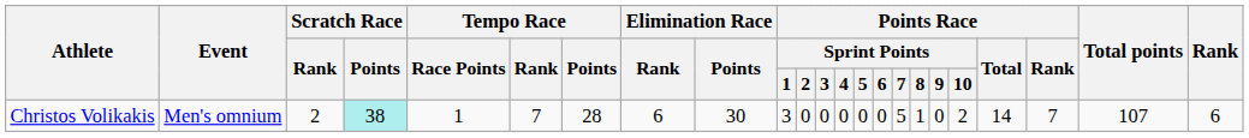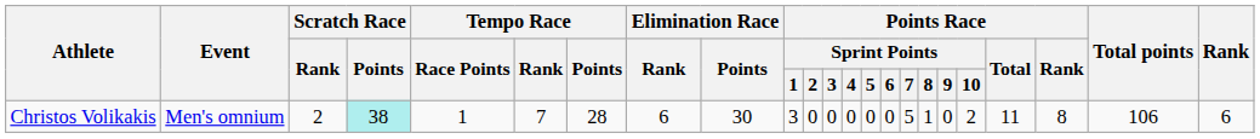 <table class="wikitable" style="font-size:90%">
 <tr>
 <th rowspan="3">Athlete</th>
 <th rowspan="3">Event</th>
 <th colspan=2>Scratch Race</th>
 <th colspan=3>Tempo Race</th>
 <th colspan=2>Elimination Race</th>
 <th colspan=12>Points Race</th>
 <th rowspan=3>Total points</th>
 <th rowspan=3>Rank</th>
 </tr>
 <tr style="font-size:95%">
 <th rowspan="2">Rank</th>
 <th rowspan="2">Points</th>
 <th rowspan="2">Race Points</th>
 <th rowspan="2">Rank</th>
 <th rowspan="2">Points</th>
 <th rowspan="2">Rank</th>
 <th rowspan="2">Points</th>
 <th colspan="10">Sprint Points</th>
 <th rowspan="2">Total</th>
 <th rowspan="2">Rank</th>
 </tr>
 <tr style="font-size:95%">
 <th>1</th>
 <th>2</th>
 <th>3</th>
 <th>4</th>
 <th>5</th>
 <th>6</th>
 <th>7</th>
 <th>8</th>
 <th>9</th>
 <th>10</th>
 </tr>
 <tr align=center>
 <td align=left><a href='#'>Christos Volikakis</a></td>
 <td align=left><a href='#'>Men's omnium</a></td>
 <td>2</td>
 <td style="background: paleturquoise;">38</td>
 <td>1</td>
 <td>7</td>
 <td>28</td>
 <td>6</td>
 <td>30</td>
 <td>3</td>
 <td>0</td>
 <td>0</td>
 <td>0</td>
 <td>0</td>
 <td>0</td>
 <td>5</td>
 <td>1</td>
 <td>0</td>
 <td>2</td>
-<td>14</td>
-<td>7</td>
-<td>107</td>
+<td>11</td>
+<td>8</td>
+<td>106</td>
 <td>6</td>
 </tr>
 </table>
